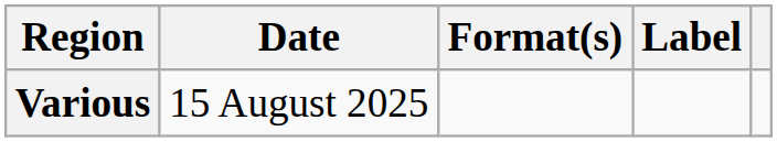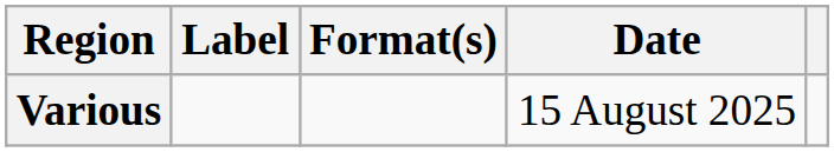 <table class="wikitable plainrowheaders">
 <tr>
 <th scope="col">Region</th>
+<th scope="col">Label</th>
+<th scope="col">Format(s)</th>
 <th scope="col">Date</th>
-<th scope="col">Format(s)</th>
-<th scope="col">Label</th>
 <th scope="col"></th>
 </tr>
 <tr>
 <th scope="row">Various</th>
-<td>15 August 2025</td>
 <td></td>
 <td></td>
+<td>15 August 2025</td>
 <td style="text-align:center;"></td>
 </tr>
 </table>
